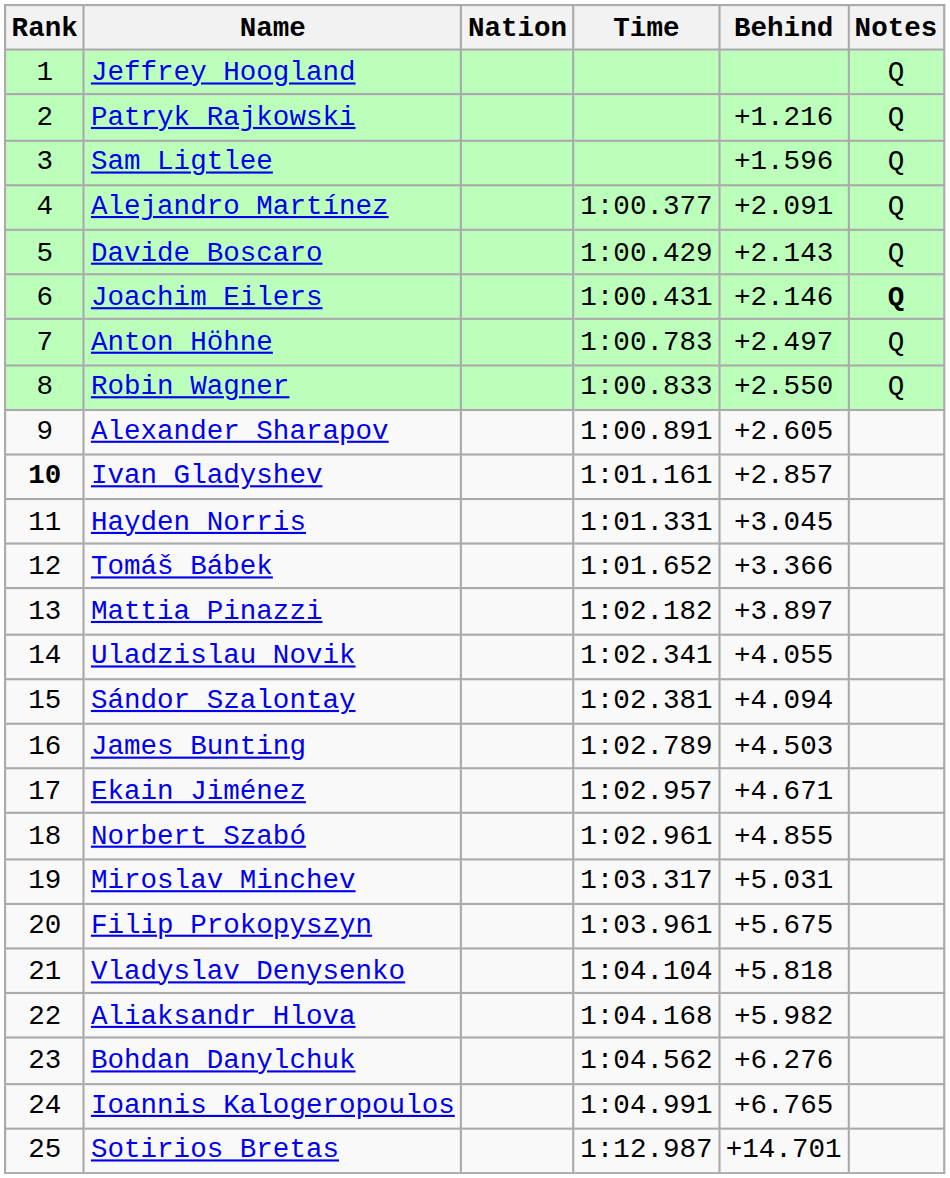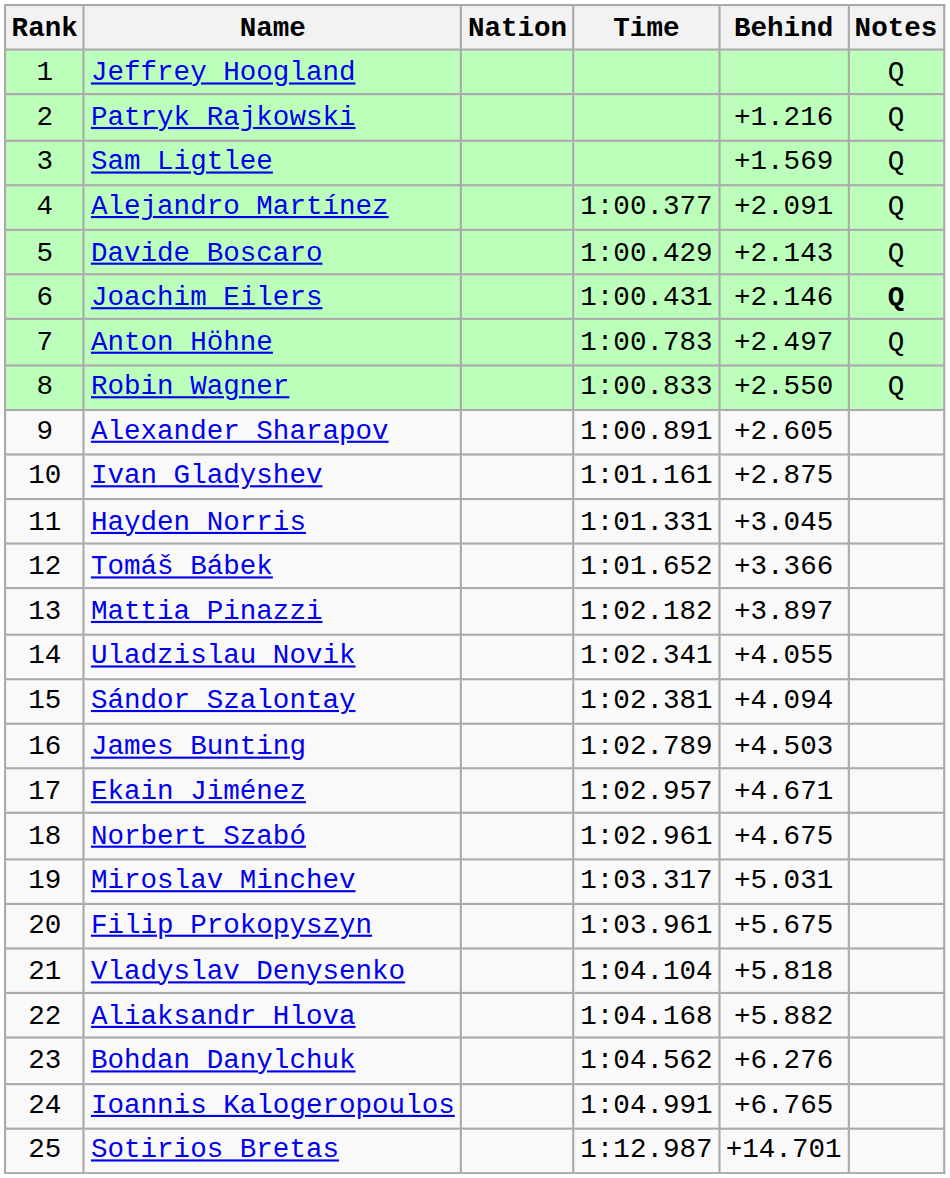 <table class="wikitable sortable" style="text-align:center">
 <tr>
 <th>Rank</th>
 <th>Name</th>
 <th>Nation</th>
 <th>Time</th>
 <th>Behind</th>
 <th>Notes</th>
 </tr>
 <tr bgcolor=bbffbb>
 <td>1</td>
 <td align=left><a href='#'>Jeffrey Hoogland</a></td>
 <td align=left></td>
 <td></td>
 <td></td>
 <td>Q</td>
 </tr>
 <tr bgcolor=bbffbb>
 <td>2</td>
 <td align=left><a href='#'>Patryk Rajkowski</a></td>
 <td align=left></td>
 <td></td>
 <td>+1.216</td>
 <td>Q</td>
 </tr>
 <tr bgcolor=bbffbb>
 <td>3</td>
 <td align=left><a href='#'>Sam Ligtlee</a></td>
 <td align=left></td>
 <td></td>
-<td>+1.596</td>
+<td>+1.569</td>
 <td>Q</td>
 </tr>
 <tr bgcolor=bbffbb>
 <td>4</td>
 <td align=left><a href='#'>Alejandro Martínez</a></td>
 <td align=left></td>
 <td>1:00.377</td>
 <td>+2.091</td>
 <td>Q</td>
 </tr>
 <tr bgcolor=bbffbb>
 <td>5</td>
 <td align=left><a href='#'>Davide Boscaro</a></td>
 <td align=left></td>
 <td>1:00.429</td>
 <td>+2.143</td>
 <td>Q</td>
 </tr>
 <tr bgcolor=bbffbb>
 <td>6</td>
 <td align=left><a href='#'>Joachim Eilers</a></td>
 <td align=left></td>
 <td>1:00.431</td>
 <td>+2.146</td>
 <td><strong>Q</strong></td>
 </tr>
 <tr bgcolor=bbffbb>
 <td>7</td>
 <td align=left><a href='#'>Anton Höhne</a></td>
 <td align=left></td>
 <td>1:00.783</td>
 <td>+2.497</td>
 <td>Q</td>
 </tr>
 <tr bgcolor=bbffbb>
 <td>8</td>
 <td align=left><a href='#'>Robin Wagner</a></td>
 <td align=left></td>
 <td>1:00.833</td>
 <td>+2.550</td>
 <td>Q</td>
 </tr>
 <tr>
 <td>9</td>
 <td align=left><a href='#'>Alexander Sharapov</a></td>
 <td align=left></td>
 <td>1:00.891</td>
 <td>+2.605</td>
 <td></td>
 </tr>
 <tr>
-<td><strong>10</strong></td>
+<td>10</td>
 <td align=left><a href='#'>Ivan Gladyshev</a></td>
 <td align=left></td>
 <td>1:01.161</td>
-<td>+2.857</td>
+<td>+2.875</td>
 <td></td>
 </tr>
 <tr>
 <td>11</td>
 <td align=left><a href='#'>Hayden Norris</a></td>
 <td align=left></td>
 <td>1:01.331</td>
 <td>+3.045</td>
 <td></td>
 </tr>
 <tr>
 <td>12</td>
 <td align=left><a href='#'>Tomáš Bábek</a></td>
 <td align=left></td>
 <td>1:01.652</td>
 <td>+3.366</td>
 <td></td>
 </tr>
 <tr>
 <td>13</td>
 <td align=left><a href='#'>Mattia Pinazzi</a></td>
 <td align=left></td>
 <td>1:02.182</td>
 <td>+3.897</td>
 <td></td>
 </tr>
 <tr>
 <td>14</td>
 <td align=left><a href='#'>Uladzislau Novik</a></td>
 <td align=left></td>
 <td>1:02.341</td>
 <td>+4.055</td>
 <td></td>
 </tr>
 <tr>
 <td>15</td>
 <td align=left><a href='#'>Sándor Szalontay</a></td>
 <td align=left></td>
 <td>1:02.381</td>
 <td>+4.094</td>
 <td></td>
 </tr>
 <tr>
 <td>16</td>
 <td align=left><a href='#'>James Bunting</a></td>
 <td align=left></td>
 <td>1:02.789</td>
 <td>+4.503</td>
 <td></td>
 </tr>
 <tr>
 <td>17</td>
 <td align=left><a href='#'>Ekain Jiménez</a></td>
 <td align=left></td>
 <td>1:02.957</td>
 <td>+4.671</td>
 <td></td>
 </tr>
 <tr>
 <td>18</td>
 <td align=left><a href='#'>Norbert Szabó</a></td>
 <td align=left></td>
 <td>1:02.961</td>
-<td>+4.855</td>
+<td>+4.675</td>
 <td></td>
 </tr>
 <tr>
 <td>19</td>
 <td align=left><a href='#'>Miroslav Minchev</a></td>
 <td align=left></td>
 <td>1:03.317</td>
 <td>+5.031</td>
 <td></td>
 </tr>
 <tr>
 <td>20</td>
 <td align=left><a href='#'>Filip Prokopyszyn</a></td>
 <td align=left></td>
 <td>1:03.961</td>
 <td>+5.675</td>
 <td></td>
 </tr>
 <tr>
 <td>21</td>
 <td align=left><a href='#'>Vladyslav Denysenko</a></td>
 <td align=left></td>
 <td>1:04.104</td>
 <td>+5.818</td>
 <td></td>
 </tr>
 <tr>
 <td>22</td>
 <td align=left><a href='#'>Aliaksandr Hlova</a></td>
 <td align=left></td>
 <td>1:04.168</td>
-<td>+5.982</td>
+<td>+5.882</td>
 <td></td>
 </tr>
 <tr>
 <td>23</td>
 <td align=left><a href='#'>Bohdan Danylchuk</a></td>
 <td align=left></td>
 <td>1:04.562</td>
 <td>+6.276</td>
 <td></td>
 </tr>
 <tr>
 <td>24</td>
 <td align=left><a href='#'>Ioannis Kalogeropoulos</a></td>
 <td align=left></td>
 <td>1:04.991</td>
 <td>+6.765</td>
 <td></td>
 </tr>
 <tr>
 <td>25</td>
 <td align=left><a href='#'>Sotirios Bretas</a></td>
 <td align=left></td>
 <td>1:12.987</td>
 <td>+14.701</td>
 <td></td>
 </tr>
 </table>
